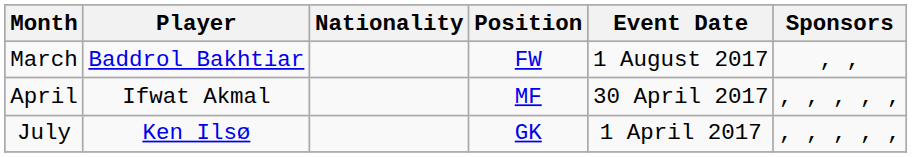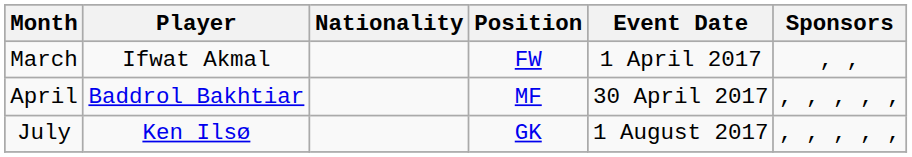 <table class="wikitable sortable" style="text-align: center;">
 <tr>
 <th>Month</th>
 <th>Player</th>
 <th>Nationality</th>
 <th>Position</th>
 <th>Event Date</th>
 <th>Sponsors</th>
 </tr>
 <tr>
 <td>March</td>
-<td><a href='#'>Baddrol Bakhtiar</a></td>
+<td>Ifwat Akmal</td>
 <td></td>
 <td><a href='#'>FW</a></td>
-<td>1 August 2017</td>
+<td>1 April 2017</td>
 <td>, , </td>
 </tr>
 <tr>
 <td>April</td>
-<td>Ifwat Akmal</td>
+<td><a href='#'>Baddrol Bakhtiar</a></td>
 <td></td>
 <td><a href='#'>MF</a></td>
 <td>30 April 2017</td>
 <td>, , , , , </td>
 </tr>
 <tr>
 <td>July</td>
 <td><a href='#'>Ken Ilsø</a></td>
 <td></td>
 <td><a href='#'>GK</a></td>
-<td>1 April 2017</td>
+<td>1 August 2017</td>
 <td>, , , , , </td>
 </tr>
 </table>
